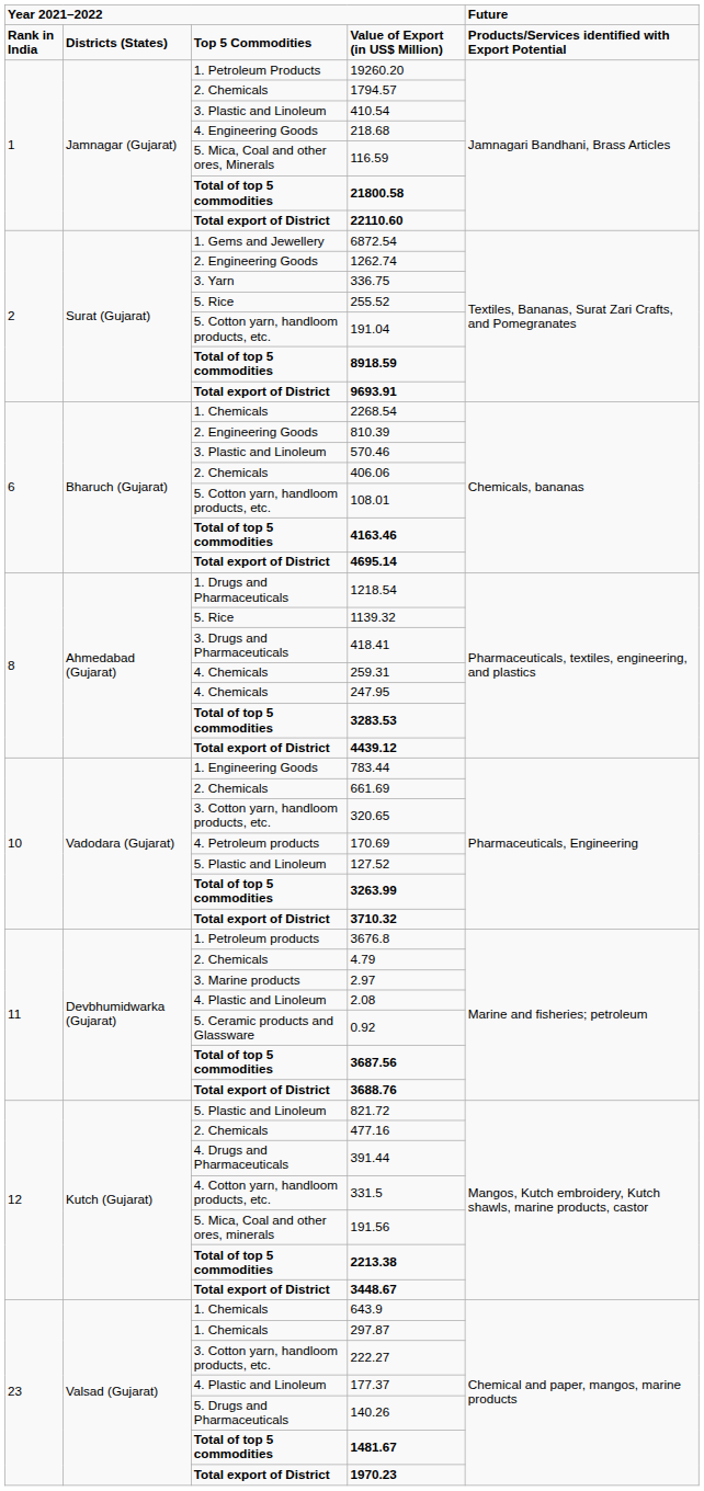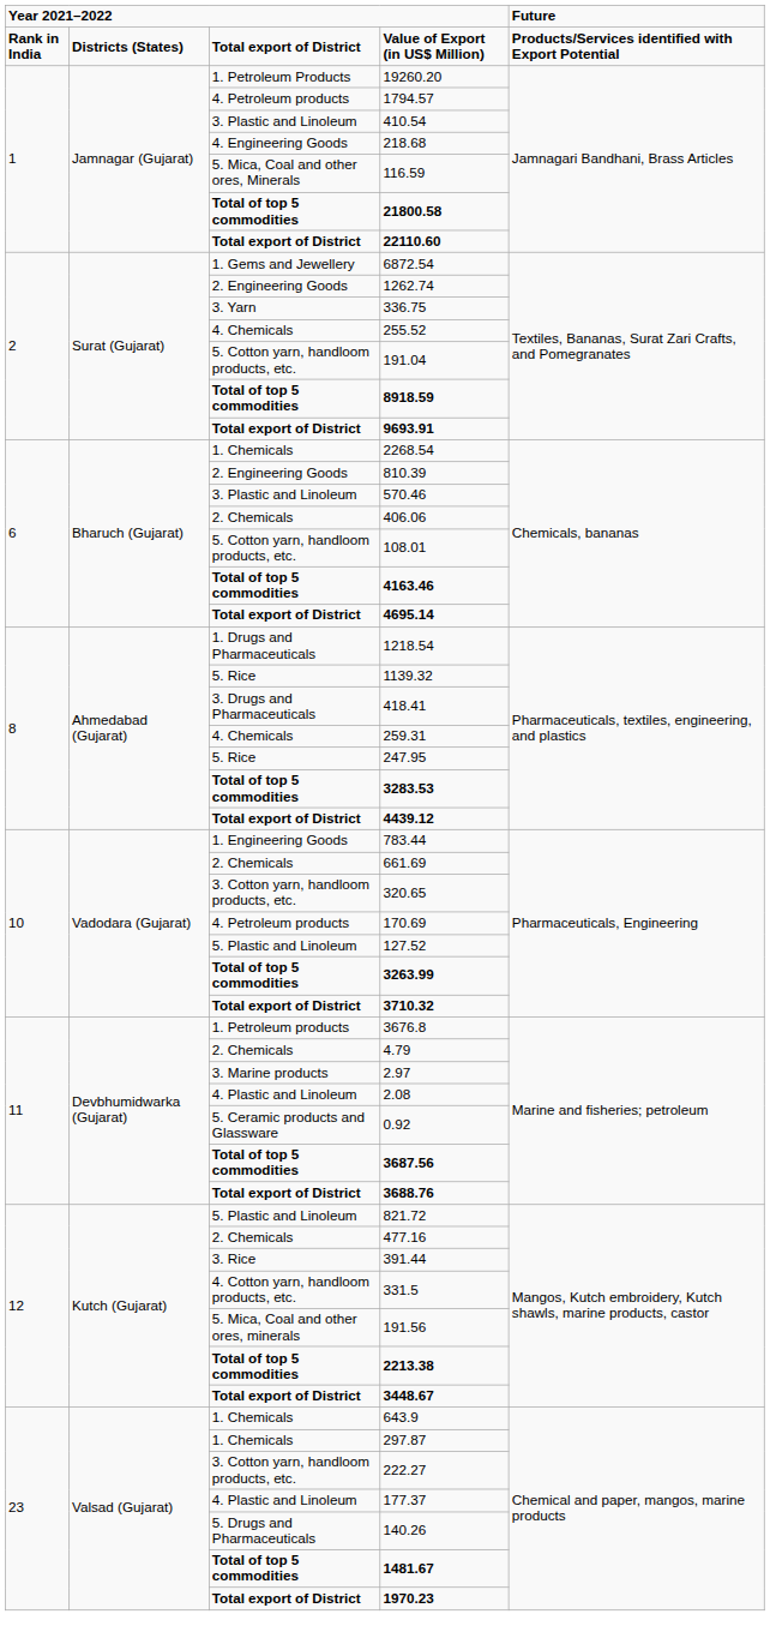 <table class="wikitable">
 <tr>
 <td colspan="4"><strong>Year 2021–2022</strong></td>
 <td><strong>Future</strong></td>
 </tr>
 <tr>
 <td><strong>Rank in India</strong></td>
 <td><strong>Districts (States)</strong></td>
-<td><strong>Top 5 Commodities</strong></td>
+<td><strong>Total export of District</strong></td>
 <td><strong>Value of Export (in US$ Million)</strong></td>
 <td><strong>Products/Services identified with Export Potential</strong></td>
 </tr>
 <tr>
 <td rowspan="7">1</td>
 <td rowspan="7">Jamnagar (Gujarat)</td>
 <td>1. Petroleum Products</td>
 <td>19260.20</td>
 <td rowspan="7">Jamnagari Bandhani, Brass Articles</td>
 </tr>
 <tr>
-<td>2. Chemicals</td>
+<td>4. Petroleum products</td>
 <td>1794.57</td>
 </tr>
 <tr>
 <td>3. Plastic and Linoleum</td>
 <td>410.54</td>
 </tr>
 <tr>
 <td>4. Engineering Goods</td>
 <td>218.68</td>
 </tr>
 <tr>
 <td>5. Mica, Coal and other ores, Minerals</td>
 <td>116.59</td>
 </tr>
 <tr>
 <td><strong>Total of top 5 commodities</strong></td>
 <td><strong>21800.58</strong></td>
 </tr>
 <tr>
 <td><strong>Total export of District</strong></td>
 <td><strong>22110.60</strong></td>
 </tr>
 <tr>
 <td rowspan="7">2</td>
 <td rowspan="7">Surat (Gujarat)</td>
 <td>1. Gems and Jewellery</td>
 <td>6872.54</td>
 <td rowspan="7">Textiles, Bananas, Surat Zari Crafts, and Pomegranates</td>
 </tr>
 <tr>
 <td>2. Engineering Goods</td>
 <td>1262.74</td>
 </tr>
 <tr>
 <td>3. Yarn</td>
 <td>336.75</td>
 </tr>
 <tr>
-<td>5. Rice</td>
+<td>4. Chemicals</td>
 <td>255.52</td>
 </tr>
 <tr>
 <td>5. Cotton yarn, handloom products, etc.</td>
 <td>191.04</td>
 </tr>
 <tr>
 <td><strong>Total of top 5 commodities</strong></td>
 <td><strong>8918.59</strong></td>
 </tr>
 <tr>
 <td><strong>Total export of District</strong></td>
 <td><strong>9693.91</strong></td>
 </tr>
 <tr>
 <td rowspan="7">6</td>
 <td rowspan="7">Bharuch (Gujarat)</td>
 <td>1. Chemicals</td>
 <td>2268.54</td>
 <td rowspan="7">Chemicals, bananas</td>
 </tr>
 <tr>
 <td>2. Engineering Goods</td>
 <td>810.39</td>
 </tr>
 <tr>
 <td>3. Plastic and Linoleum</td>
 <td>570.46</td>
 </tr>
 <tr>
 <td>2. Chemicals</td>
 <td>406.06</td>
 </tr>
 <tr>
 <td>5. Cotton yarn, handloom products, etc.</td>
 <td>108.01</td>
 </tr>
 <tr>
 <td><strong>Total of top 5 commodities</strong></td>
 <td><strong>4163.46</strong></td>
 </tr>
 <tr>
 <td><strong>Total export of District</strong></td>
 <td><strong>4695.14</strong></td>
 </tr>
 <tr>
 <td rowspan="7">8</td>
 <td rowspan="7">Ahmedabad (Gujarat)</td>
 <td>1. Drugs and Pharmaceuticals</td>
 <td>1218.54</td>
 <td rowspan="7">Pharmaceuticals, textiles, engineering, and plastics</td>
 </tr>
 <tr>
 <td>5. Rice</td>
 <td>1139.32</td>
 </tr>
 <tr>
 <td>3. Drugs and Pharmaceuticals</td>
 <td>418.41</td>
 </tr>
 <tr>
 <td>4. Chemicals</td>
 <td>259.31</td>
 </tr>
 <tr>
-<td>4. Chemicals</td>
+<td>5. Rice</td>
 <td>247.95</td>
 </tr>
 <tr>
 <td><strong>Total of top 5 commodities</strong></td>
 <td><strong>3283.53</strong></td>
 </tr>
 <tr>
 <td><strong>Total export of District</strong></td>
 <td><strong>4439.12</strong></td>
 </tr>
 <tr>
 <td rowspan="7">10</td>
 <td rowspan="7">Vadodara (Gujarat)</td>
 <td>1. Engineering Goods</td>
 <td>783.44</td>
 <td rowspan="7">Pharmaceuticals, Engineering</td>
 </tr>
 <tr>
 <td>2. Chemicals</td>
 <td>661.69</td>
 </tr>
 <tr>
 <td>3. Cotton yarn, handloom products, etc.</td>
 <td>320.65</td>
 </tr>
 <tr>
 <td>4. Petroleum products</td>
 <td>170.69</td>
 </tr>
 <tr>
 <td>5. Plastic and Linoleum</td>
 <td>127.52</td>
 </tr>
 <tr>
 <td><strong>Total of top 5 commodities</strong></td>
 <td><strong>3263.99</strong></td>
 </tr>
 <tr>
 <td><strong>Total export of District</strong></td>
 <td><strong>3710.32</strong></td>
 </tr>
 <tr>
 <td rowspan="7">11</td>
 <td rowspan="7">Devbhumidwarka (Gujarat)</td>
 <td>1. Petroleum products</td>
 <td>3676.8</td>
 <td rowspan="7">Marine and fisheries; petroleum</td>
 </tr>
 <tr>
 <td>2. Chemicals</td>
 <td>4.79</td>
 </tr>
 <tr>
 <td>3. Marine products</td>
 <td>2.97</td>
 </tr>
 <tr>
 <td>4. Plastic and Linoleum</td>
 <td>2.08</td>
 </tr>
 <tr>
 <td>5. Ceramic products and Glassware</td>
 <td>0.92</td>
 </tr>
 <tr>
 <td><strong>Total of top 5 commodities</strong></td>
 <td><strong>3687.56</strong></td>
 </tr>
 <tr>
 <td><strong>Total export of District</strong></td>
 <td><strong>3688.76</strong></td>
 </tr>
 <tr>
 <td rowspan="7">12</td>
 <td rowspan="7">Kutch (Gujarat)</td>
 <td>5. Plastic and Linoleum</td>
 <td>821.72</td>
 <td rowspan="7">Mangos, Kutch embroidery, Kutch shawls, marine products, castor</td>
 </tr>
 <tr>
 <td>2. Chemicals</td>
 <td>477.16</td>
 </tr>
 <tr>
-<td>4. Drugs and Pharmaceuticals</td>
+<td>3. Rice</td>
 <td>391.44</td>
 </tr>
 <tr>
 <td>4. Cotton yarn, handloom products, etc.</td>
 <td>331.5</td>
 </tr>
 <tr>
 <td>5. Mica, Coal and other ores, minerals</td>
 <td>191.56</td>
 </tr>
 <tr>
 <td><strong>Total of top 5 commodities</strong></td>
 <td><strong>2213.38</strong></td>
 </tr>
 <tr>
 <td><strong>Total export of District</strong></td>
 <td><strong>3448.67</strong></td>
 </tr>
 <tr>
 <td rowspan="7">23</td>
 <td rowspan="7">Valsad (Gujarat)</td>
 <td>1. Chemicals</td>
 <td>643.9</td>
 <td rowspan="7">Chemical and paper, mangos, marine products</td>
 </tr>
 <tr>
 <td>1. Chemicals</td>
 <td>297.87</td>
 </tr>
 <tr>
 <td>3. Cotton yarn, handloom products, etc.</td>
 <td>222.27</td>
 </tr>
 <tr>
 <td>4. Plastic and Linoleum</td>
 <td>177.37</td>
 </tr>
 <tr>
 <td>5. Drugs and Pharmaceuticals</td>
 <td>140.26</td>
 </tr>
 <tr>
 <td><strong>Total of top 5 commodities</strong></td>
 <td><strong>1481.67</strong></td>
 </tr>
 <tr>
 <td><strong>Total export of District</strong></td>
 <td><strong>1970.23</strong></td>
 </tr>
 </table>
